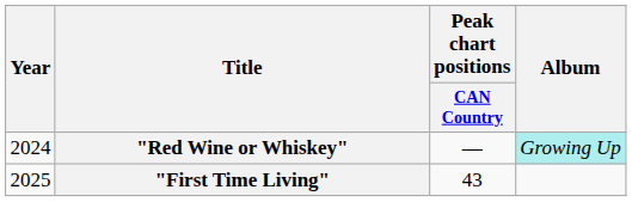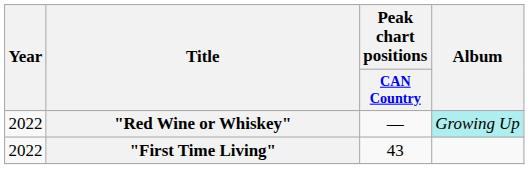 <table class="wikitable plainrowheaders" style="text-align:center;">
 <tr |->
 <th scope="col" rowspan="2">Year</th>
 <th scope="col" rowspan="2" style="width:18em;">Title</th>
 <th scope="col" colspan="1">Peak chart positions</th>
 <th scope="col" rowspan="2">Album</th>
 </tr>
 <tr style="font-size:smaller;">
 <th scope="col" style="width:4em;"><a href='#'>CAN Country</a><br></th>
 </tr>
 <tr>
-<td>2024</td>
+<td>2022</td>
 <th scope="row">"Red Wine or Whiskey"</th>
 <td>—</td>
 <td style="background: paleturquoise;"><em>Growing Up</em></td>
 </tr>
 <tr>
-<td>2025</td>
+<td>2022</td>
 <th scope="row">"First Time Living"<br></th>
 <td>43</td>
 <td></td>
 </tr>
 <tr>
 </tr>
 </table>
